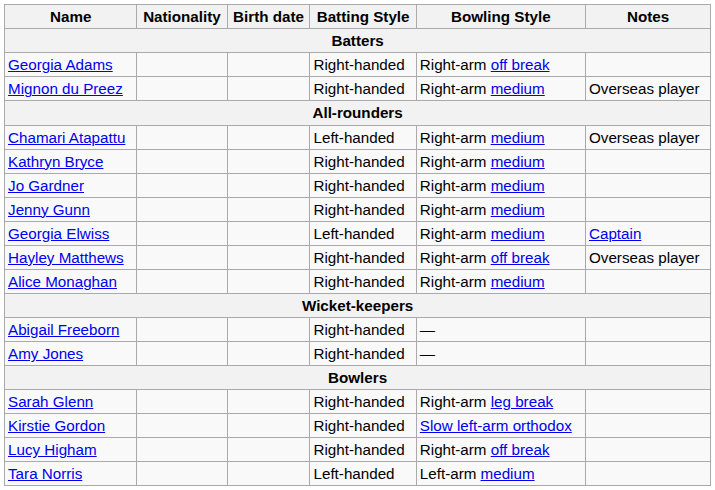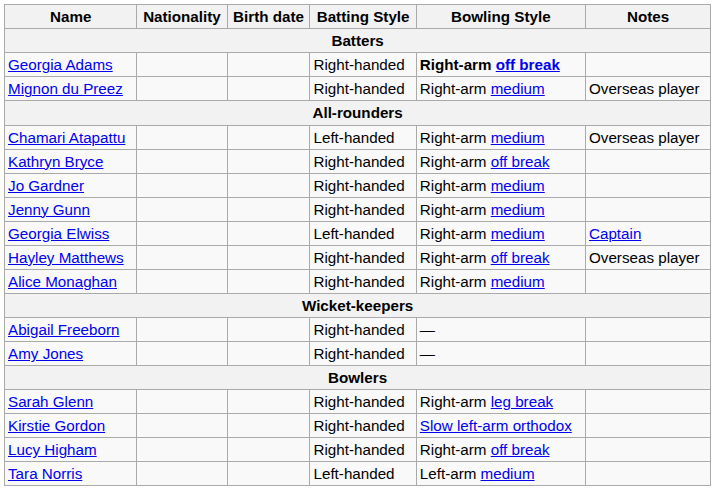 <table class="wikitable"  style="font-size:95%; width:80%;">
 <tr>
 <th>Name</th>
 <th>Nationality</th>
 <th>Birth date</th>
 <th>Batting Style</th>
 <th>Bowling Style</th>
 <th>Notes</th>
 </tr>
 <tr>
 <th colspan="7">Batters</th>
 </tr>
 <tr>
 <td><a href='#'>Georgia Adams</a></td>
 <td></td>
 <td></td>
 <td>Right-handed</td>
-<td>Right-arm <a href='#'>off break</a></td>
+<td><strong>Right-arm <a href='#'>off break</a></strong></td>
 <td></td>
 </tr>
 <tr>
 <td><a href='#'>Mignon du Preez</a></td>
 <td></td>
 <td></td>
 <td>Right-handed</td>
 <td>Right-arm <a href='#'>medium</a></td>
 <td>Overseas player</td>
 </tr>
 <tr>
 <th colspan="7">All-rounders</th>
 </tr>
 <tr>
 <td><a href='#'>Chamari Atapattu</a></td>
 <td></td>
 <td></td>
 <td>Left-handed</td>
 <td>Right-arm <a href='#'>medium</a></td>
 <td>Overseas player</td>
 </tr>
 <tr>
 <td><a href='#'>Kathryn Bryce</a></td>
 <td></td>
 <td></td>
 <td>Right-handed</td>
-<td>Right-arm <a href='#'>medium</a></td>
+<td>Right-arm <a href='#'>off break</a></td>
 <td></td>
 </tr>
 <tr>
 <td><a href='#'>Jo Gardner</a></td>
 <td></td>
 <td></td>
 <td>Right-handed</td>
 <td>Right-arm <a href='#'>medium</a></td>
 <td></td>
 </tr>
 <tr>
 <td><a href='#'>Jenny Gunn</a></td>
 <td></td>
 <td></td>
 <td>Right-handed</td>
 <td>Right-arm <a href='#'>medium</a></td>
 <td></td>
 </tr>
 <tr>
 <td><a href='#'>Georgia Elwiss</a></td>
 <td></td>
 <td></td>
 <td>Left-handed</td>
 <td>Right-arm <a href='#'>medium</a></td>
 <td><a href='#'>Captain</a></td>
 </tr>
 <tr>
 <td><a href='#'>Hayley Matthews</a></td>
 <td></td>
 <td></td>
 <td>Right-handed</td>
 <td>Right-arm <a href='#'>off break</a></td>
 <td>Overseas player</td>
 </tr>
 <tr>
 <td><a href='#'>Alice Monaghan</a></td>
 <td></td>
 <td></td>
 <td>Right-handed</td>
 <td>Right-arm <a href='#'>medium</a></td>
 <td></td>
 </tr>
 <tr>
 <th colspan="7">Wicket-keepers</th>
 </tr>
 <tr>
 <td><a href='#'>Abigail Freeborn</a></td>
 <td></td>
 <td></td>
 <td>Right-handed</td>
 <td>—</td>
 <td></td>
 </tr>
 <tr>
 <td><a href='#'>Amy Jones</a></td>
 <td></td>
 <td></td>
 <td>Right-handed</td>
 <td>—</td>
 <td></td>
 </tr>
 <tr>
 <th colspan="7">Bowlers</th>
 </tr>
 <tr>
 <td><a href='#'>Sarah Glenn</a></td>
 <td></td>
 <td></td>
 <td>Right-handed</td>
 <td>Right-arm <a href='#'>leg break</a></td>
 <td></td>
 </tr>
 <tr>
 <td><a href='#'>Kirstie Gordon</a></td>
 <td></td>
 <td></td>
 <td>Right-handed</td>
 <td><a href='#'>Slow left-arm orthodox</a></td>
 <td></td>
 </tr>
 <tr>
 <td><a href='#'>Lucy Higham</a></td>
 <td></td>
 <td></td>
 <td>Right-handed</td>
 <td>Right-arm <a href='#'>off break</a></td>
 <td></td>
 </tr>
 <tr>
 <td><a href='#'>Tara Norris</a></td>
 <td></td>
 <td></td>
 <td>Left-handed</td>
 <td>Left-arm <a href='#'>medium</a></td>
 <td></td>
 </tr>
 <tr>
 </tr>
 </table>
